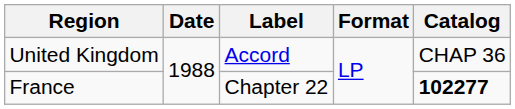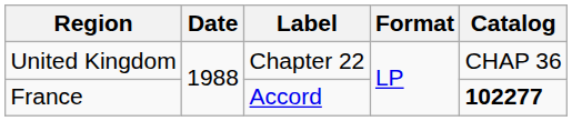 <table class="wikitable">
 <tr>
 <th>Region</th>
 <th>Date</th>
 <th>Label</th>
 <th>Format</th>
 <th>Catalog</th>
 </tr>
 <tr>
 <td>United Kingdom</td>
 <td rowspan="2">1988</td>
-<td><a href='#'>Accord</a></td>
+<td>Chapter 22</td>
 <td rowspan="2"><a href='#'>LP</a></td>
 <td>CHAP 36</td>
 </tr>
 <tr>
 <td>France</td>
-<td>Chapter 22</td>
+<td><a href='#'>Accord</a></td>
 <td><strong>102277</strong></td>
 </tr>
 </table>
